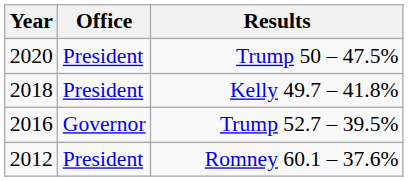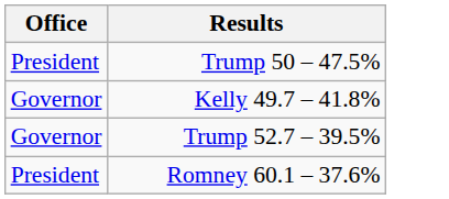 <table class=wikitable>
 <tr>
-<th width="30">Year</th>
 <th width="60">Office</th>
 <th width="180">Results</th>
 </tr>
 <tr>
-<td>2020</td>
 <td><a href='#'>President</a></td>
 <td align="right" ><a href='#'>Trump</a> 50 – 47.5%</td>
 </tr>
 <tr>
-<td>2018</td>
-<td><a href='#'>President</a></td>
+<td><a href='#'>Governor</a></td>
 <td align="right" ><a href='#'>Kelly</a> 49.7 – 41.8%</td>
 </tr>
 <tr>
-<td>2016</td>
 <td><a href='#'>Governor</a></td>
 <td align="right" ><a href='#'>Trump</a> 52.7 – 39.5%</td>
 </tr>
 <tr>
-<td>2012</td>
 <td><a href='#'>President</a></td>
 <td align="right" ><a href='#'>Romney</a> 60.1 – 37.6%</td>
 </tr>
 </table>
